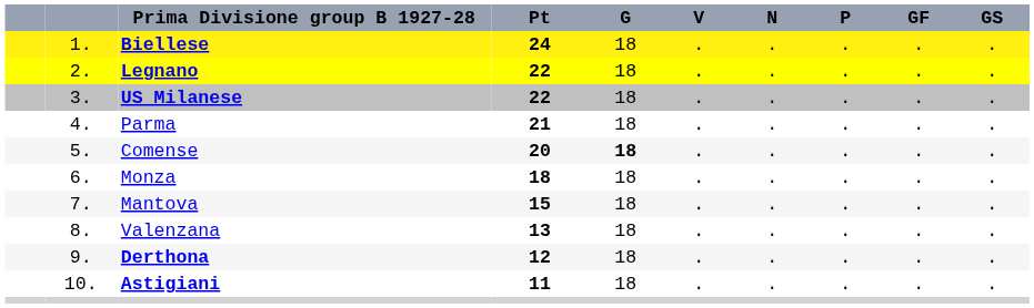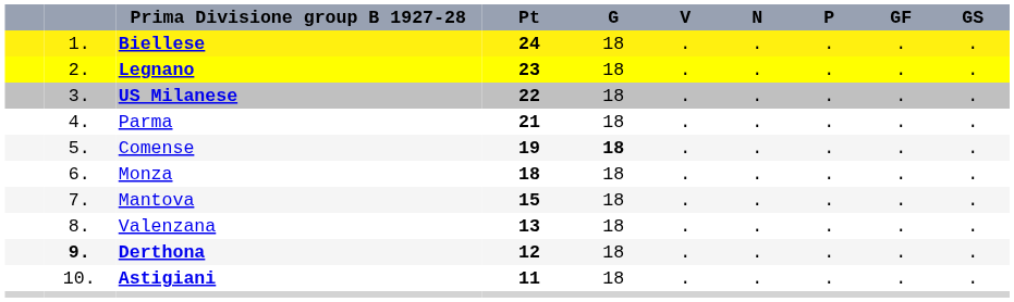 <table align=center style="font-size: 85%; border-collapse:collapse" border=0 cellspacing=0 cellpadding=2>
 <tr align=center bgcolor=#98A1B2>
 <th width=20></th>
 <th width=40></th>
 <th width=220><span>Prima Divisione group B 1927-28</span></th>
 <th width=55><span>Pt</span></th>
 <th width=40><span>G</span></th>
 <th width=40><span>V</span></th>
 <th width=40><span>N</span></th>
 <th width=40><span>P</span></th>
 <th width=40><span>GF</span></th>
 <th width=40><span>GS</span></th>
 </tr>
 <tr align=center style="background:#FFF010;">
 <td></td>
 <td>1.</td>
 <td style="text-align:left;"><strong><a href='#'>Biellese</a></strong></td>
 <td><strong>24</strong></td>
 <td>18</td>
 <td>.</td>
 <td>.</td>
 <td>.</td>
 <td>.</td>
 <td>.</td>
 </tr>
 <tr align=center style="background:#FFFF00;">
 <td></td>
 <td>2.</td>
 <td style="text-align:left;"><strong><a href='#'>Legnano</a></strong></td>
-<td><strong>22</strong></td>
+<td><strong>23</strong></td>
 <td>18</td>
 <td>.</td>
 <td>.</td>
 <td>.</td>
 <td>.</td>
 <td>.</td>
 </tr>
 <tr align=center style="background:silver;">
 <td></td>
 <td>3.</td>
 <td style="text-align:left;"><strong><a href='#'>US Milanese</a></strong></td>
 <td><strong>22</strong></td>
 <td>18</td>
 <td>.</td>
 <td>.</td>
 <td>.</td>
 <td>.</td>
 <td>.</td>
 </tr>
 <tr align=center style="background:#FFFFFF;">
 <td></td>
 <td>4.</td>
 <td style="text-align:left;"><a href='#'>Parma</a></td>
 <td><strong>21</strong></td>
 <td>18</td>
 <td>.</td>
 <td>.</td>
 <td>.</td>
 <td>.</td>
 <td>.</td>
 </tr>
 <tr align=center style="background:#F5F5F5;">
 <td></td>
 <td>5.</td>
 <td style="text-align:left;"><a href='#'>Comense</a></td>
-<td><strong>20</strong></td>
+<td><strong>19</strong></td>
 <td><strong>18</strong></td>
 <td>.</td>
 <td>.</td>
 <td>.</td>
 <td>.</td>
 <td>.</td>
 </tr>
 <tr align=center style="background:#FFFFFF;">
 <td></td>
 <td>6.</td>
 <td style="text-align:left;"><a href='#'>Monza</a></td>
 <td><strong>18</strong></td>
 <td>18</td>
 <td>.</td>
 <td>.</td>
 <td>.</td>
 <td>.</td>
 <td>.</td>
 </tr>
 <tr align=center style="background:#F5F5F5;">
 <td></td>
 <td>7.</td>
 <td style="text-align:left;"><a href='#'>Mantova</a></td>
 <td><strong>15</strong></td>
 <td>18</td>
 <td>.</td>
 <td>.</td>
 <td>.</td>
 <td>.</td>
 <td>.</td>
 </tr>
 <tr align=center style="background:#FFFFFF;">
 <td></td>
 <td>8.</td>
 <td style="text-align:left;"><a href='#'>Valenzana</a></td>
 <td><strong>13</strong></td>
 <td>18</td>
 <td>.</td>
 <td>.</td>
 <td>.</td>
 <td>.</td>
 <td>.</td>
 </tr>
 <tr align=center style="background:#F5F5F5;">
 <td></td>
-<td>9.</td>
+<td><strong>9.</strong></td>
 <td style="text-align:left;"><strong><a href='#'>Derthona</a></strong></td>
 <td><strong>12</strong></td>
 <td>18</td>
 <td>.</td>
 <td>.</td>
 <td>.</td>
 <td>.</td>
 <td>.</td>
 </tr>
 <tr align=center style="background:#FFFFFF;">
 <td></td>
 <td>10.</td>
 <td style="text-align:left;"><strong><a href='#'>Astigiani</a></strong></td>
 <td><strong>11</strong></td>
 <td>18</td>
 <td>.</td>
 <td>.</td>
 <td>.</td>
 <td>.</td>
 <td>.</td>
 </tr>
 <tr align=center style="background:#D3D3D3;">
 <td></td>
 <td></td>
 <td></td>
 <td></td>
 <td></td>
 <td></td>
 <td></td>
 <td></td>
 <td></td>
 <td></td>
 </tr>
 </table>
